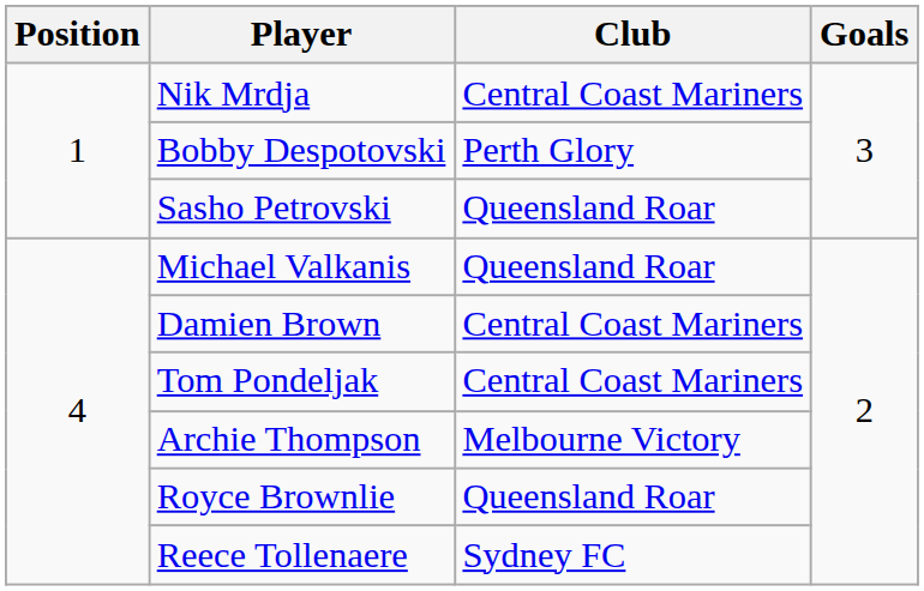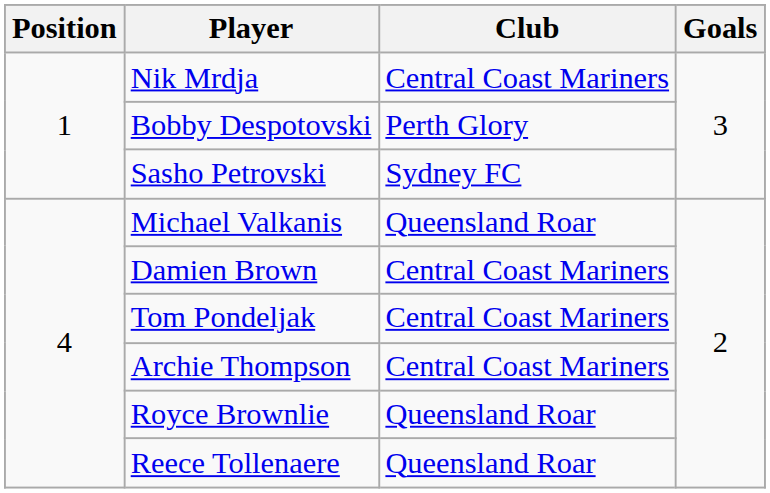 <table class="wikitable" style="text-align:center">
 <tr>
 <th>Position</th>
 <th>Player</th>
 <th>Club</th>
 <th>Goals</th>
 </tr>
 <tr>
 <td rowspan="3">1</td>
 <td align="left"> <a href='#'>Nik Mrdja</a></td>
 <td align="left"><a href='#'>Central Coast Mariners</a></td>
 <td rowspan="3">3</td>
 </tr>
 <tr>
 <td align="left"> <a href='#'>Bobby Despotovski</a></td>
 <td align="left"><a href='#'>Perth Glory</a></td>
 </tr>
 <tr>
 <td align="left"> <a href='#'>Sasho Petrovski</a></td>
-<td align="left"><a href='#'>Queensland Roar</a></td>
+<td align="left"><a href='#'>Sydney FC</a></td>
 </tr>
 <tr>
 <td rowspan="6">4</td>
 <td align="left"> <a href='#'>Michael Valkanis</a></td>
 <td align="left"><a href='#'>Queensland Roar</a></td>
 <td rowspan="6">2</td>
 </tr>
 <tr>
 <td align="left"> <a href='#'>Damien Brown</a></td>
 <td align="left"><a href='#'>Central Coast Mariners</a></td>
 </tr>
 <tr>
 <td align="left"> <a href='#'>Tom Pondeljak</a></td>
 <td align="left"><a href='#'>Central Coast Mariners</a></td>
 </tr>
 <tr>
 <td align="left"> <a href='#'>Archie Thompson</a></td>
-<td align="left"><a href='#'>Melbourne Victory</a></td>
+<td align="left"><a href='#'>Central Coast Mariners</a></td>
 </tr>
 <tr>
 <td align="left"> <a href='#'>Royce Brownlie</a></td>
 <td align="left"><a href='#'>Queensland Roar</a></td>
 </tr>
 <tr>
 <td align="left"> <a href='#'>Reece Tollenaere</a></td>
-<td align="left"><a href='#'>Sydney FC</a></td>
+<td align="left"><a href='#'>Queensland Roar</a></td>
 </tr>
 </table>
